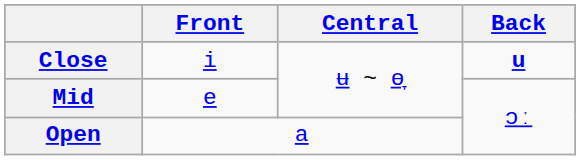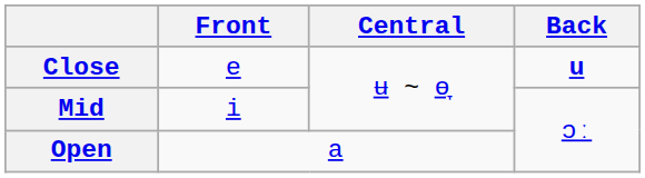 <table class="wikitable" style="text-align:center; width:25em;">
 <tr>
 <th></th>
 <th><a href='#'>Front</a></th>
 <th><a href='#'>Central</a></th>
 <th><a href='#'>Back</a></th>
 </tr>
 <tr>
 <th><a href='#'>Close</a></th>
-<td><a href='#'>i</a></td>
+<td><a href='#'>e</a></td>
 <td rowspan="2"><a href='#'>ʉ</a> ~ <a href='#'>ɵ̞</a></td>
 <td><strong><a href='#'>u</a></strong></td>
 </tr>
 <tr>
 <th><a href='#'>Mid</a></th>
-<td><a href='#'>e</a></td>
+<td><a href='#'>i</a></td>
 <td rowspan="2"><a href='#'>ɔː</a></td>
 </tr>
 <tr>
 <th><a href='#'>Open</a></th>
 <td colspan="2"><a href='#'>a</a></td>
 </tr>
 </table>
